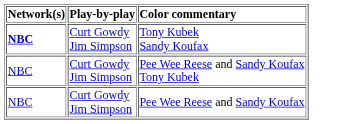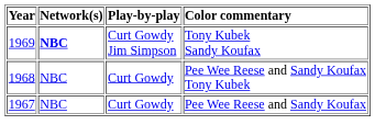 <table border="1" cellpadding="1">
 <tr>
+<td><strong>Year</strong></td>
 <td><strong>Network(s)</strong></td>
 <td><strong>Play-by-play</strong></td>
 <td><strong>Color commentary</strong></td>
 </tr>
 <tr>
+<td><a href='#'>1969</a></td>
 <td><strong><a href='#'>NBC</a></strong></td>
 <td><a href='#'>Curt Gowdy</a><br><a href='#'>Jim Simpson</a></td>
 <td><a href='#'>Tony Kubek</a><br><a href='#'>Sandy Koufax</a></td>
 </tr>
 <tr>
+<td><a href='#'>1968</a></td>
 <td><a href='#'>NBC</a></td>
-<td><a href='#'>Curt Gowdy</a><br><a href='#'>Jim Simpson</a></td>
+<td><a href='#'>Curt Gowdy</a></td>
 <td><a href='#'>Pee Wee Reese</a> and <a href='#'>Sandy Koufax</a><br><a href='#'>Tony Kubek</a></td>
 </tr>
 <tr>
+<td><a href='#'>1967</a></td>
 <td><a href='#'>NBC</a></td>
-<td><a href='#'>Curt Gowdy</a><br><a href='#'>Jim Simpson</a></td>
+<td><a href='#'>Curt Gowdy</a></td>
 <td><a href='#'>Pee Wee Reese</a> and <a href='#'>Sandy Koufax</a></td>
 </tr>
 </table>
